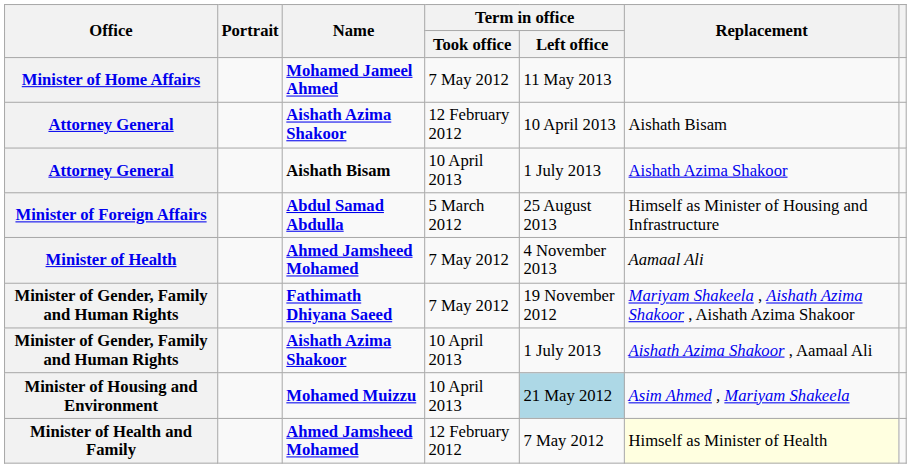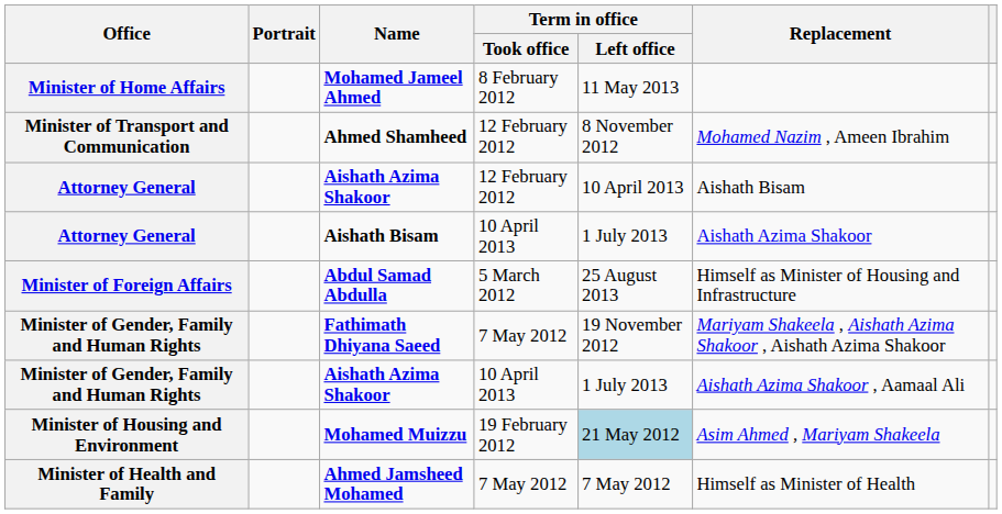 <table class="sortable wikitable">
 <tr>
 <th rowspan="2">Office</th>
 <th rowspan="2" class="unsortable">Portrait</th>
 <th rowspan="2">Name</th>
 <th colspan="2">Term in office</th>
 <th rowspan="2">Replacement</th>
 <th rowspan="2" class="unsortable"></th>
 </tr>
 <tr>
 <th class="unsortable">Took office</th>
 <th class="unsortable">Left office</th>
 </tr>
 <tr>
 <th scope="row"><a href='#'>Minister of Home Affairs</a></th>
 <td></td>
 <td><strong><a href='#'>Mohamed Jameel Ahmed</a></strong></td>
-<td>7 May 2012</td>
+<td>8 February 2012</td>
 <td>11 May 2013</td>
 <td></td>
+<td></td>
+</tr>
+<tr>
+<th>Minister of Transport and Communication</th>
+<td></td>
+<td><strong>Ahmed Shamheed</strong></td>
+<td>12 February 2012</td>
+<td>8 November 2012</td>
+<td><em><a href='#'>Mohamed Nazim</a> </em>, Ameen Ibrahim</td>
 <td></td>
 </tr>
 <tr>
 <th><a href='#'>Attorney General</a></th>
 <td></td>
 <td><strong><a href='#'>Aishath Azima Shakoor</a></strong></td>
 <td>12 February 2012</td>
 <td>10 April 2013</td>
 <td>Aishath Bisam</td>
 <td></td>
 </tr>
 <tr>
 <th><a href='#'>Attorney General</a></th>
 <td></td>
 <td><strong>Aishath Bisam</strong></td>
 <td>10 April 2013</td>
 <td>1 July 2013</td>
 <td><a href='#'>Aishath Azima Shakoor</a></td>
 <td></td>
 </tr>
 <tr>
 <th><a href='#'>Minister of Foreign Affairs</a></th>
 <td></td>
 <td><strong><a href='#'>Abdul Samad Abdulla</a></strong></td>
 <td>5 March 2012</td>
 <td>25 August 2013</td>
 <td>Himself as Minister of Housing and Infrastructure</td>
 <td></td>
 </tr>
 <tr>
-<th><a href='#'>Minister of Health</a></th>
-<td></td>
-<td><strong><a href='#'>Ahmed Jamsheed Mohamed</a></strong></td>
-<td>7 May 2012</td>
-<td>4 November 2013</td>
-<td><em>Aamaal Ali </em></td>
-<td></td>
-</tr>
-<tr>
 <th>Minister of Gender, Family and Human Rights</th>
 <td></td>
 <td><strong><a href='#'>Fathimath Dhiyana Saeed</a></strong></td>
 <td>7 May 2012</td>
 <td>19 November 2012</td>
 <td><em><a href='#'>Mariyam Shakeela</a> </em>, <a href='#'><em>Aishath Azima Shakoor</em></a> , Aishath Azima Shakoor</td>
 <td></td>
 </tr>
 <tr>
 <th>Minister of Gender, Family and Human Rights</th>
 <td></td>
 <td><strong><a href='#'>Aishath Azima Shakoor</a></strong></td>
 <td>10 April 2013</td>
 <td>1 July 2013</td>
 <td><em><a href='#'>Aishath Azima Shakoor</a> </em>, Aamaal Ali</td>
 <td></td>
 </tr>
 <tr>
 <th>Minister of Housing and Environment</th>
 <td></td>
 <td><strong><a href='#'>Mohamed Muizzu</a></strong></td>
-<td>10 April 2013</td>
+<td>19 February 2012</td>
 <td style="background: lightblue;">21 May 2012</td>
 <td><em><a href='#'>Asim Ahmed</a> , <a href='#'>Mariyam Shakeela</a> </em></td>
 <td></td>
 </tr>
 <tr>
 <th>Minister of Health and Family</th>
 <td></td>
 <td><strong><a href='#'>Ahmed Jamsheed Mohamed</a></strong></td>
-<td>12 February 2012</td>
 <td>7 May 2012</td>
-<td style="background: lightyellow;">Himself as Minister of Health</td>
+<td>7 May 2012</td>
+<td>Himself as Minister of Health</td>
 <td></td>
 </tr>
 </table>
